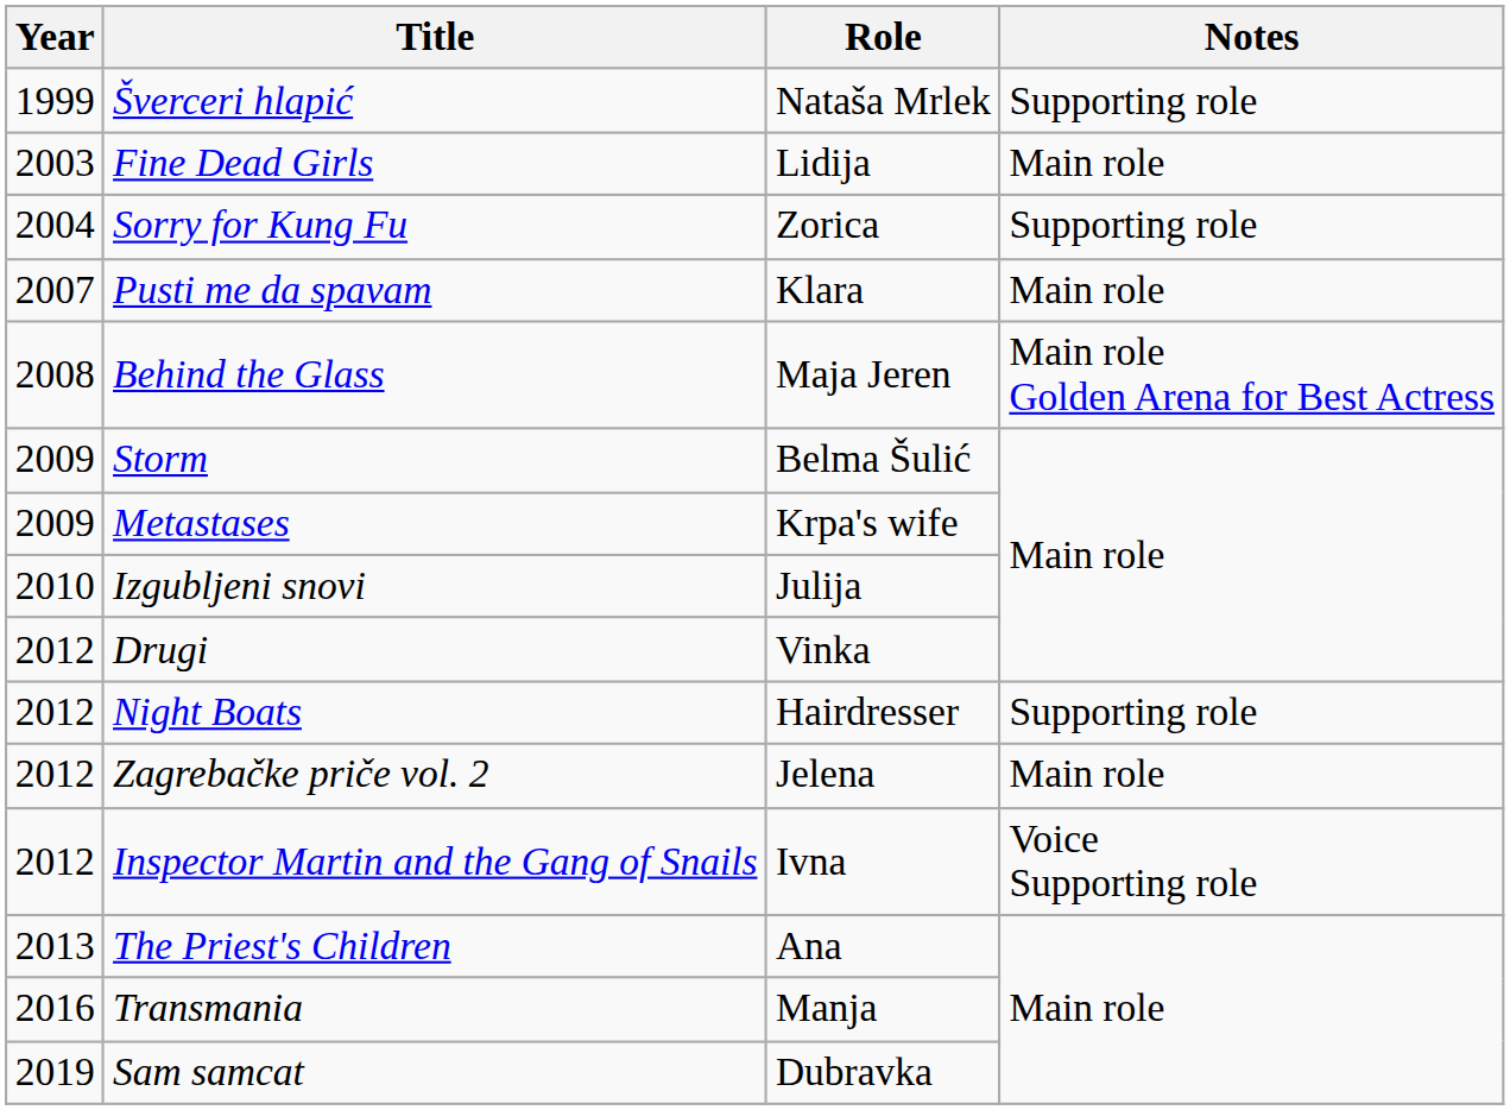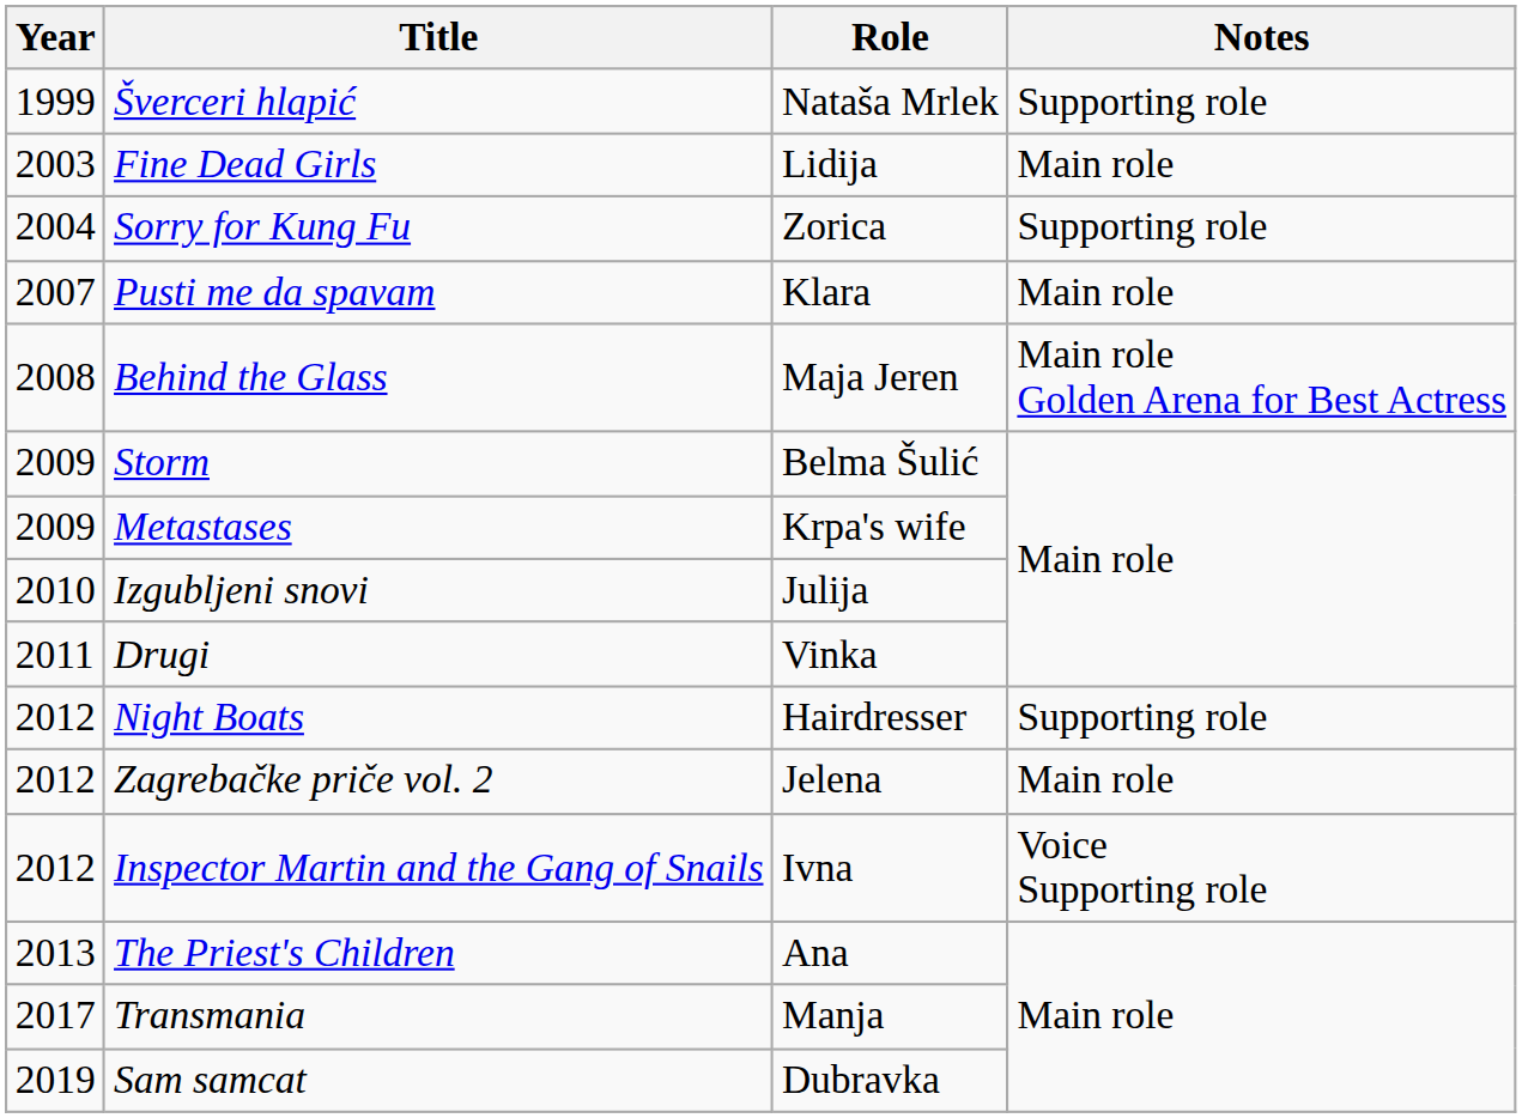 <table class="wikitable sortable">
 <tr>
 <th>Year</th>
 <th>Title</th>
 <th>Role</th>
 <th class="unsortable">Notes</th>
 </tr>
 <tr>
 <td>1999</td>
 <td><em><a href='#'>Šverceri hlapić</a></em></td>
 <td>Nataša Mrlek</td>
 <td>Supporting role</td>
 </tr>
 <tr>
 <td>2003</td>
 <td><em><a href='#'>Fine Dead Girls</a></em></td>
 <td>Lidija</td>
 <td>Main role</td>
 </tr>
 <tr>
 <td>2004</td>
 <td><em><a href='#'>Sorry for Kung Fu</a></em></td>
 <td>Zorica</td>
 <td>Supporting role</td>
 </tr>
 <tr>
 <td>2007</td>
 <td><em><a href='#'>Pusti me da spavam</a></em></td>
 <td>Klara</td>
 <td>Main role</td>
 </tr>
 <tr>
 <td>2008</td>
 <td><em><a href='#'>Behind the Glass</a></em></td>
 <td>Maja Jeren</td>
 <td>Main role<br><a href='#'>Golden Arena for Best Actress</a></td>
 </tr>
 <tr>
 <td>2009</td>
 <td><em><a href='#'>Storm</a></em></td>
 <td>Belma Šulić</td>
 <td rowspan=4>Main role</td>
 </tr>
 <tr>
 <td>2009</td>
 <td><em><a href='#'>Metastases</a></em></td>
 <td>Krpa's wife</td>
 </tr>
 <tr>
 <td>2010</td>
 <td><em>Izgubljeni snovi</em></td>
 <td>Julija</td>
 </tr>
 <tr>
-<td>2012</td>
+<td>2011</td>
 <td><em>Drugi</em></td>
 <td>Vinka</td>
 </tr>
 <tr>
 <td>2012</td>
 <td><em><a href='#'>Night Boats</a></em></td>
 <td>Hairdresser</td>
 <td>Supporting role</td>
 </tr>
 <tr>
 <td>2012</td>
 <td><em>Zagrebačke priče vol. 2</em></td>
 <td>Jelena</td>
 <td>Main role</td>
 </tr>
 <tr>
 <td>2012</td>
 <td><em><a href='#'>Inspector Martin and the Gang of Snails</a></em></td>
 <td>Ivna</td>
 <td>Voice<br>Supporting role</td>
 </tr>
 <tr>
 <td>2013</td>
 <td><em><a href='#'>The Priest's Children</a></em></td>
 <td>Ana</td>
 <td rowspan=3>Main role</td>
 </tr>
 <tr>
-<td>2016</td>
+<td>2017</td>
 <td><em>Transmania</em></td>
 <td>Manja</td>
 </tr>
 <tr>
 <td>2019</td>
 <td><em>Sam samcat</em></td>
 <td>Dubravka</td>
 </tr>
 </table>
